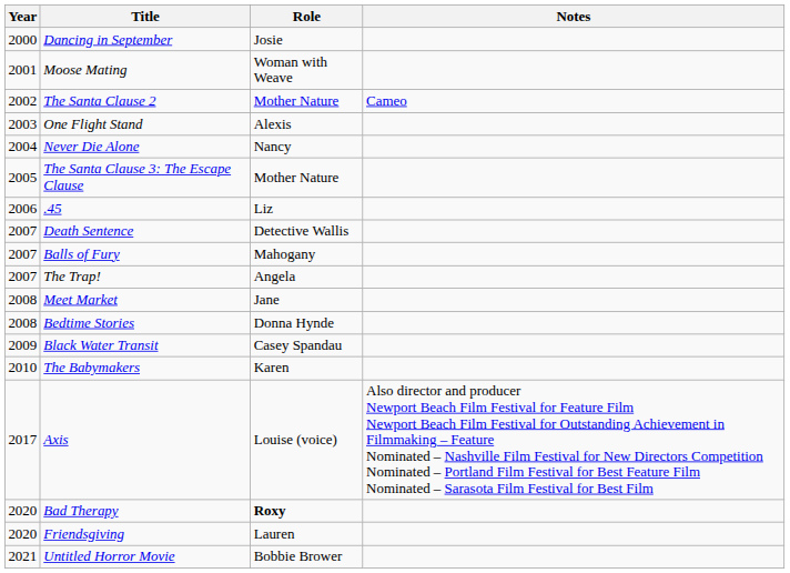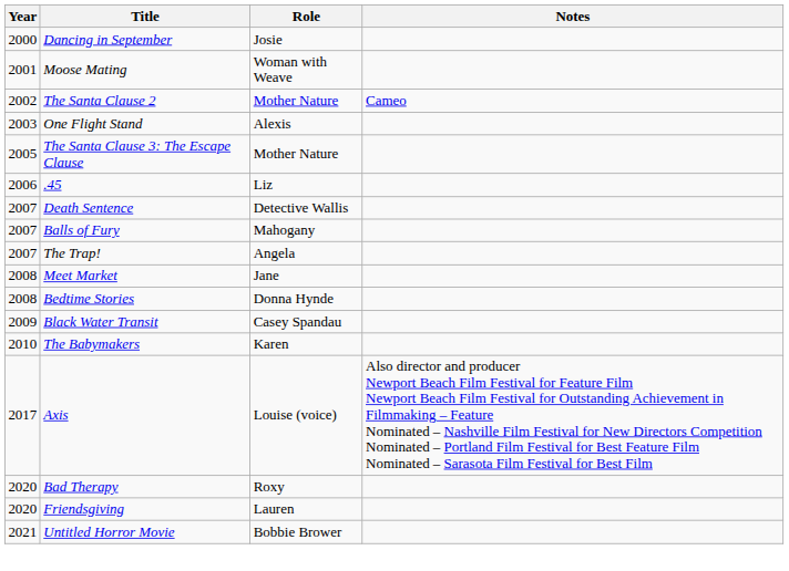 <table class="wikitable sortable">
 <tr>
 <th>Year</th>
 <th>Title</th>
 <th>Role</th>
 <th class="unsortable">Notes</th>
 </tr>
 <tr>
 <td>2000</td>
 <td><em><a href='#'>Dancing in September</a></em></td>
 <td>Josie</td>
 <td></td>
 </tr>
 <tr>
 <td>2001</td>
 <td><em>Moose Mating</em></td>
 <td>Woman with Weave</td>
 <td></td>
 </tr>
 <tr>
 <td>2002</td>
 <td><em><a href='#'>The Santa Clause 2</a></em></td>
 <td><a href='#'>Mother Nature</a></td>
 <td><a href='#'>Cameo</a></td>
 </tr>
 <tr>
 <td>2003</td>
 <td><em>One Flight Stand</em></td>
 <td>Alexis</td>
-<td></td>
-</tr>
-<tr>
-<td>2004</td>
-<td><em><a href='#'>Never Die Alone</a></em></td>
-<td>Nancy</td>
 <td></td>
 </tr>
 <tr>
 <td>2005</td>
 <td><em><a href='#'>The Santa Clause 3: The Escape Clause</a></em></td>
 <td>Mother Nature</td>
 <td></td>
 </tr>
 <tr>
 <td>2006</td>
 <td><em><a href='#'>.45</a></em></td>
 <td>Liz</td>
 <td></td>
 </tr>
 <tr>
 <td>2007</td>
 <td><em><a href='#'>Death Sentence</a></em></td>
 <td>Detective Wallis</td>
 <td></td>
 </tr>
 <tr>
 <td>2007</td>
 <td><em><a href='#'>Balls of Fury</a></em></td>
 <td>Mahogany</td>
 <td></td>
 </tr>
 <tr>
 <td>2007</td>
 <td><em>The Trap!</em></td>
 <td>Angela</td>
 <td></td>
 </tr>
 <tr>
 <td>2008</td>
 <td><em><a href='#'>Meet Market</a></em></td>
 <td>Jane</td>
 <td></td>
 </tr>
 <tr>
 <td>2008</td>
 <td><em><a href='#'>Bedtime Stories</a></em></td>
 <td>Donna Hynde</td>
 <td></td>
 </tr>
 <tr>
 <td>2009</td>
 <td><em><a href='#'>Black Water Transit</a></em></td>
 <td>Casey Spandau</td>
 <td></td>
 </tr>
 <tr>
 <td>2010</td>
 <td><em><a href='#'>The Babymakers</a></em></td>
 <td>Karen</td>
 </tr>
 <tr>
 <td>2017</td>
 <td><em><a href='#'>Axis</a></em></td>
 <td>Louise (voice)</td>
 <td>Also director and producer<br><a href='#'>Newport Beach Film Festival for Feature Film</a><br><a href='#'>Newport Beach Film Festival for Outstanding Achievement in Filmmaking – Feature</a><br>Nominated – <a href='#'>Nashville Film Festival for New Directors Competition</a><br>Nominated – <a href='#'>Portland Film Festival for Best Feature Film</a><br>Nominated – <a href='#'>Sarasota Film Festival for Best Film</a></td>
 </tr>
 <tr>
 <td>2020</td>
 <td><em><a href='#'>Bad Therapy</a></em></td>
-<td><strong>Roxy</strong></td>
+<td>Roxy</td>
 <td></td>
 </tr>
 <tr>
 <td>2020</td>
 <td><em><a href='#'>Friendsgiving</a></em></td>
 <td>Lauren</td>
 <td></td>
 </tr>
 <tr>
 <td>2021</td>
 <td><em><a href='#'>Untitled Horror Movie</a></em></td>
 <td>Bobbie Brower</td>
 <td></td>
 </tr>
 </table>
